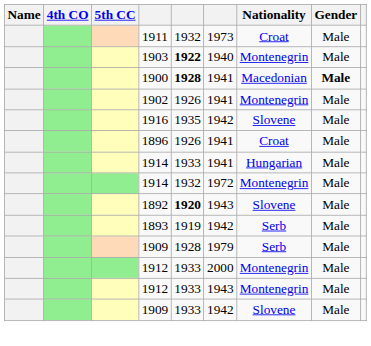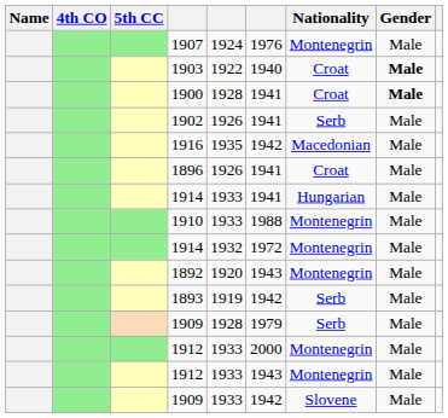 <table class="wikitable sortable" style=text-align:center>
 <tr>
 <th scope="col">Name</th>
 <th scope="col"><a href='#'>4th CO</a></th>
 <th scope="col"><a href='#'>5th CC</a></th>
 <th scope="col"></th>
 <th scope="col"></th>
 <th scope="col"></th>
 <th scope="col">Nationality</th>
 <th scope="col">Gender</th>
 <th scope="col" class="unsortable"></th>
 </tr>
 <tr>
 <th align="center" scope="row" style="font-weight:normal;"></th>
 <td bgcolor = LightGreen></td>
-<td bgcolor = PeachPuff></td>
-<td>1911</td>
-<td>1932</td>
-<td>1973</td>
-<td><a href='#'>Croat</a></td>
+<td bgcolor = LightGreen></td>
+<td>1907</td>
+<td>1924</td>
+<td>1976</td>
+<td><a href='#'>Montenegrin</a></td>
 <td>Male</td>
 <td></td>
 </tr>
 <tr>
 <th align="center" scope="row" style="font-weight:normal;"></th>
 <td bgcolor = LightGreen></td>
 <td bgcolor = ffffbb></td>
 <td>1903</td>
-<td><strong>1922</strong></td>
+<td>1922</td>
 <td>1940</td>
-<td><a href='#'>Montenegrin</a></td>
-<td>Male</td>
+<td><a href='#'>Croat</a></td>
+<td><strong>Male</strong></td>
 <td></td>
 </tr>
 <tr>
 <th align="center" scope="row" style="font-weight:normal;"></th>
 <td bgcolor = LightGreen></td>
 <td bgcolor = ffffbb></td>
 <td>1900</td>
-<td><strong>1928</strong></td>
+<td>1928</td>
 <td>1941</td>
-<td><a href='#'>Macedonian</a></td>
+<td><a href='#'>Croat</a></td>
 <td><strong>Male</strong></td>
 <td></td>
 </tr>
 <tr>
 <th align="center" scope="row" style="font-weight:normal;"></th>
 <td bgcolor = LightGreen></td>
 <td bgcolor = ffffbb></td>
 <td>1902</td>
 <td>1926</td>
 <td>1941</td>
-<td><a href='#'>Montenegrin</a></td>
+<td><a href='#'>Serb</a></td>
 <td>Male</td>
 <td></td>
 </tr>
 <tr>
 <th align="center" scope="row" style="font-weight:normal;"></th>
 <td bgcolor = LightGreen></td>
 <td bgcolor = ffffbb></td>
 <td>1916</td>
 <td>1935</td>
 <td>1942</td>
-<td><a href='#'>Slovene</a></td>
+<td><a href='#'>Macedonian</a></td>
 <td>Male</td>
 <td></td>
 </tr>
 <tr>
 <th align="center" scope="row" style="font-weight:normal;"></th>
 <td bgcolor = LightGreen></td>
 <td bgcolor = ffffbb></td>
 <td>1896</td>
 <td>1926</td>
 <td>1941</td>
 <td><a href='#'>Croat</a></td>
 <td>Male</td>
 <td></td>
 </tr>
 <tr>
 <th align="center" scope="row" style="font-weight:normal;"></th>
 <td bgcolor = LightGreen></td>
 <td bgcolor = ffffbb></td>
 <td>1914</td>
 <td>1933</td>
 <td>1941</td>
 <td><a href='#'>Hungarian</a></td>
 <td>Male</td>
 <td></td>
 </tr>
 <tr>
 <th align="center" scope="row" style="font-weight:normal;"></th>
 <td bgcolor = LightGreen></td>
 <td bgcolor = LightGreen></td>
+<td>1910</td>
+<td>1933</td>
+<td>1988</td>
+<td><a href='#'>Montenegrin</a></td>
+<td>Male</td>
+<td></td>
+</tr>
+<tr>
+<th align="center" scope="row" style="font-weight:normal;"></th>
+<td bgcolor = LightGreen></td>
+<td bgcolor = LightGreen></td>
 <td>1914</td>
 <td>1932</td>
 <td>1972</td>
 <td><a href='#'>Montenegrin</a></td>
 <td>Male</td>
 <td></td>
 </tr>
 <tr>
 <th align="center" scope="row" style="font-weight:normal;"></th>
 <td bgcolor = LightGreen></td>
 <td bgcolor = ffffbb></td>
 <td>1892</td>
-<td><strong>1920</strong></td>
+<td>1920</td>
 <td>1943</td>
-<td><a href='#'>Slovene</a></td>
+<td><a href='#'>Montenegrin</a></td>
 <td>Male</td>
 <td></td>
 </tr>
 <tr>
 <th align="center" scope="row" style="font-weight:normal;"></th>
 <td bgcolor = LightGreen></td>
 <td bgcolor = ffffbb></td>
 <td>1893</td>
 <td>1919</td>
 <td>1942</td>
 <td><a href='#'>Serb</a></td>
 <td>Male</td>
 <td></td>
 </tr>
 <tr>
 <th align="center" scope="row" style="font-weight:normal;"></th>
 <td bgcolor = LightGreen></td>
 <td bgcolor = PeachPuff></td>
 <td>1909</td>
 <td>1928</td>
 <td>1979</td>
 <td><a href='#'>Serb</a></td>
 <td>Male</td>
 <td></td>
 </tr>
 <tr>
 <th align="center" scope="row" style="font-weight:normal;"></th>
 <td bgcolor = LightGreen></td>
 <td bgcolor = LightGreen></td>
 <td>1912</td>
 <td>1933</td>
 <td>2000</td>
 <td><a href='#'>Montenegrin</a></td>
 <td>Male</td>
 <td></td>
 </tr>
 <tr>
 <th align="center" scope="row" style="font-weight:normal;"></th>
 <td bgcolor = LightGreen></td>
 <td bgcolor = ffffbb></td>
 <td>1912</td>
 <td>1933</td>
 <td>1943</td>
 <td><a href='#'>Montenegrin</a></td>
 <td>Male</td>
 <td></td>
 </tr>
 <tr>
 <th align="center" scope="row" style="font-weight:normal;"></th>
 <td bgcolor = LightGreen></td>
 <td bgcolor = ffffbb></td>
 <td>1909</td>
 <td>1933</td>
 <td>1942</td>
 <td><a href='#'>Slovene</a></td>
 <td>Male</td>
 <td></td>
 </tr>
 </table>
